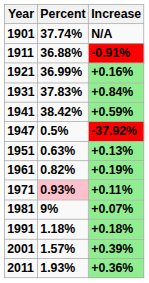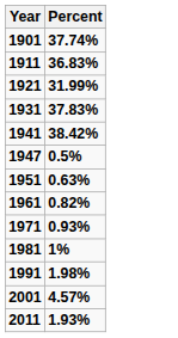 <table class="wikitable">
 <tr>
 <th><strong>Year</strong></th>
 <th><strong>Percent</strong></th>
-<th><strong>Increase</strong></th>
 </tr>
 <tr>
 <td><strong>1901</strong></td>
 <td><strong>37.74%</strong></td>
-<td><strong>N/A</strong></td>
 </tr>
 <tr>
 <td><strong>1911</strong></td>
-<td><strong>36.88%</strong></td>
-<td style="background: red"><strong>-0.91%</strong></td>
+<td><strong>36.83%</strong></td>
 </tr>
 <tr>
 <td><strong>1921</strong></td>
-<td><strong>36.99%</strong></td>
-<td style="background: lightgreen"><strong>+0.16%</strong></td>
+<td><strong>31.99%</strong></td>
 </tr>
 <tr>
 <td><strong>1931</strong></td>
 <td><strong>37.83%</strong></td>
-<td style="background: lightgreen"><strong>+0.84%</strong></td>
 </tr>
 <tr>
 <td><strong>1941</strong></td>
 <td><strong>38.42%</strong></td>
-<td style="background: lightgreen"><strong>+0.59%</strong></td>
 </tr>
 <tr>
 <td><strong>1947</strong></td>
 <td><strong>0.5%</strong></td>
-<td style="background: red"><strong>-37.92%</strong></td>
 </tr>
 <tr>
 <td><strong>1951</strong></td>
 <td><strong>0.63%</strong></td>
-<td style="background: lightgreen"><strong>+0.13%</strong></td>
 </tr>
 <tr>
 <td><strong>1961</strong></td>
 <td><strong>0.82%</strong></td>
-<td style="background: lightgreen"><strong>+0.19%</strong></td>
 </tr>
 <tr>
 <td><strong>1971</strong></td>
-<td style="background: pink;"><strong>0.93%</strong></td>
-<td style="background: lightgreen"><strong>+0.11%</strong></td>
+<td><strong>0.93%</strong></td>
 </tr>
 <tr>
 <td><strong>1981</strong></td>
-<td><strong>9%</strong></td>
-<td style="background: lightgreen"><strong>+0.07%</strong></td>
+<td><strong>1%</strong></td>
 </tr>
 <tr>
 <td><strong>1991</strong></td>
-<td><strong>1.18%</strong></td>
-<td style="background: lightgreen"><strong>+0.18%</strong></td>
+<td><strong>1.98%</strong></td>
 </tr>
 <tr>
 <td><strong>2001</strong></td>
-<td><strong>1.57%</strong></td>
-<td style="background: lightgreen"><strong>+0.39%</strong></td>
+<td><strong>4.57%</strong></td>
 </tr>
 <tr>
 <td><strong>2011</strong></td>
 <td><strong>1.93%</strong></td>
-<td style="background: lightgreen"><strong>+0.36%</strong></td>
 </tr>
 </table>
